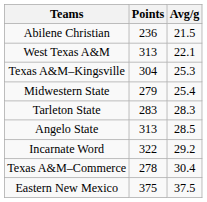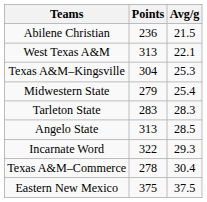 <table class="wikitable sortable" style="text-align: center;">
 <tr>
 <th>Teams</th>
 <th>Points</th>
 <th>Avg/g</th>
 </tr>
 <tr>
 <td style=>Abilene Christian</td>
 <td>236</td>
 <td>21.5</td>
 </tr>
 <tr>
 <td style=>West Texas A&M</td>
 <td>313</td>
 <td>22.1</td>
 </tr>
 <tr>
 <td style=>Texas A&M–Kingsville</td>
 <td>304</td>
 <td>25.3</td>
 </tr>
 <tr>
 <td style=>Midwestern State</td>
 <td>279</td>
 <td>25.4</td>
 </tr>
 <tr>
 <td style=>Tarleton State</td>
 <td>283</td>
 <td>28.3</td>
 </tr>
 <tr>
 <td style=>Angelo State</td>
 <td>313</td>
 <td>28.5</td>
 </tr>
 <tr>
 <td style=>Incarnate Word</td>
 <td>322</td>
-<td>29.2</td>
+<td>29.3</td>
 </tr>
 <tr>
 <td style=>Texas A&M–Commerce</td>
 <td>278</td>
 <td>30.4</td>
 </tr>
 <tr>
 <td style=>Eastern New Mexico</td>
 <td>375</td>
 <td>37.5</td>
 </tr>
 </table>
